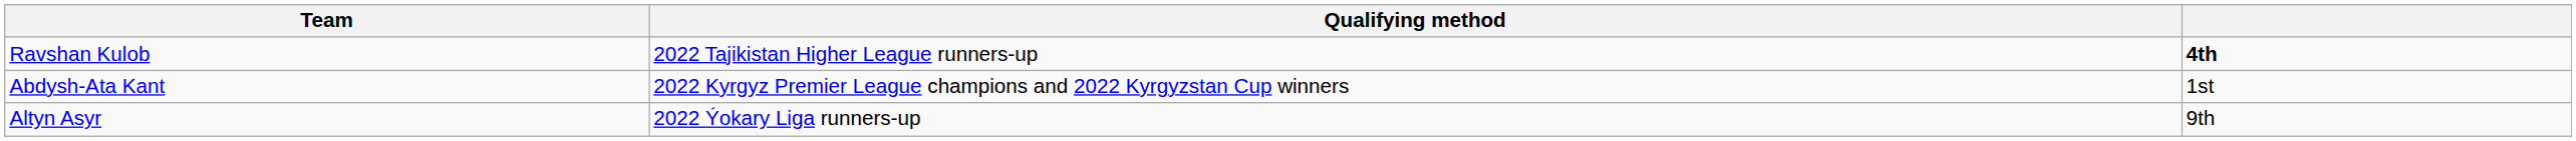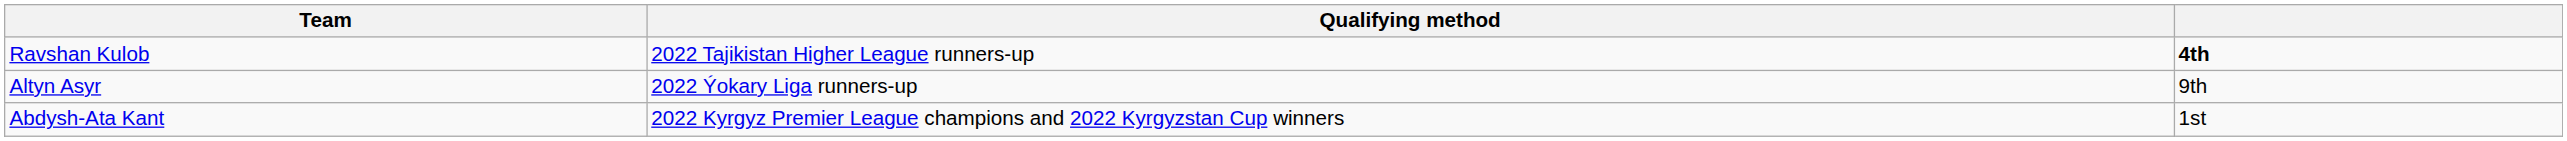 <table class="wikitable" style="table-layout:fixed;width:100%;">
 <tr>
 <th width=25%>Team</th>
 <th width=60%>Qualifying method</th>
 <th width=15%> </th>
 </tr>
 <tr>
 <td> <a href='#'>Ravshan Kulob</a></td>
 <td><a href='#'>2022 Tajikistan Higher League</a> runners-up</td>
 <td><strong>4th </strong></td>
 </tr>
 <tr>
+<td> <a href='#'>Altyn Asyr</a></td>
+<td><a href='#'>2022 Ýokary Liga</a> runners-up</td>
+<td>9th </td>
+</tr>
+<tr>
 <td> <a href='#'>Abdysh-Ata Kant</a></td>
 <td><a href='#'>2022 Kyrgyz Premier League</a> champions and <a href='#'>2022 Kyrgyzstan Cup</a> winners</td>
 <td>1st</td>
 </tr>
-<tr>
-<td> <a href='#'>Altyn Asyr</a></td>
-<td><a href='#'>2022 Ýokary Liga</a> runners-up</td>
-<td>9th </td>
-</tr>
 </table>
